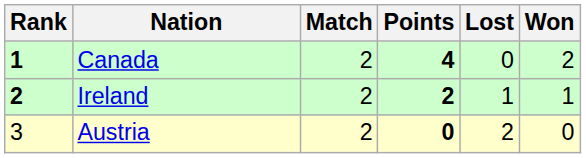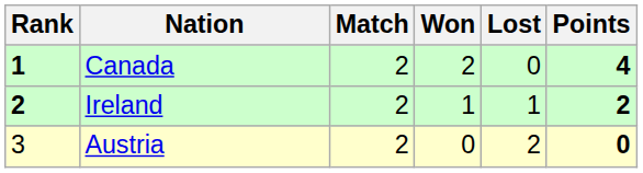 <table class="wikitable">
 <tr>
 <th width=20>Rank</th>
 <th width=150>Nation</th>
 <th width=20>Match</th>
+<th width=20>Won</th>
+<th width=20>Lost</th>
 <th width=20>Points</th>
-<th width=20>Lost</th>
-<th width=20>Won</th>
 </tr>
 <tr style="text-align:right; background:#cfc;">
 <td align="left"><strong>1</strong></td>
 <td style="text-align:left;"> <a href='#'>Canada</a></td>
 <td>2</td>
+<td>2</td>
+<td>0</td>
 <td><strong>4</strong></td>
-<td>0</td>
-<td>2</td>
 </tr>
 <tr style="text-align:right; background:#cfc;">
 <td align="left"><strong>2</strong></td>
 <td style="text-align:left;"> <a href='#'>Ireland</a></td>
 <td>2</td>
-<td><strong>2</strong></td>
 <td>1</td>
 <td>1</td>
+<td><strong>2</strong></td>
 </tr>
 <tr style="text-align:right; background:#ffc;">
 <td align="left">3</td>
 <td style="text-align:left;"> <a href='#'>Austria</a></td>
 <td>2</td>
+<td>0</td>
+<td>2</td>
 <td><strong>0</strong></td>
-<td>2</td>
-<td>0</td>
 </tr>
 </table>
